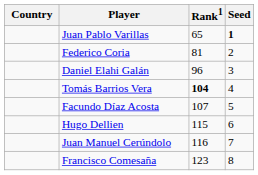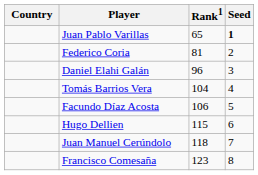 <table class="sortable wikitable">
 <tr>
 <th width="70">Country</th>
 <th width="175">Player</th>
 <th>Rank<sup>1</sup></th>
 <th>Seed</th>
 </tr>
 <tr>
 <td></td>
 <td><a href='#'>Juan Pablo Varillas</a></td>
 <td>65</td>
 <td><strong>1</strong></td>
 </tr>
 <tr>
 <td></td>
 <td><a href='#'>Federico Coria</a></td>
 <td>81</td>
 <td>2</td>
 </tr>
 <tr>
 <td></td>
 <td><a href='#'>Daniel Elahi Galán</a></td>
 <td>96</td>
 <td>3</td>
 </tr>
 <tr>
 <td></td>
 <td><a href='#'>Tomás Barrios Vera</a></td>
-<td><strong>104</strong></td>
+<td>104</td>
 <td>4</td>
 </tr>
 <tr>
 <td></td>
 <td><a href='#'>Facundo Díaz Acosta</a></td>
-<td>107</td>
+<td>106</td>
 <td>5</td>
 </tr>
 <tr>
 <td></td>
 <td><a href='#'>Hugo Dellien</a></td>
 <td>115</td>
 <td>6</td>
 </tr>
 <tr>
 <td></td>
 <td><a href='#'>Juan Manuel Cerúndolo</a></td>
-<td>116</td>
+<td>118</td>
 <td>7</td>
 </tr>
 <tr>
 <td></td>
 <td><a href='#'>Francisco Comesaña</a></td>
 <td>123</td>
 <td>8</td>
 </tr>
 </table>
